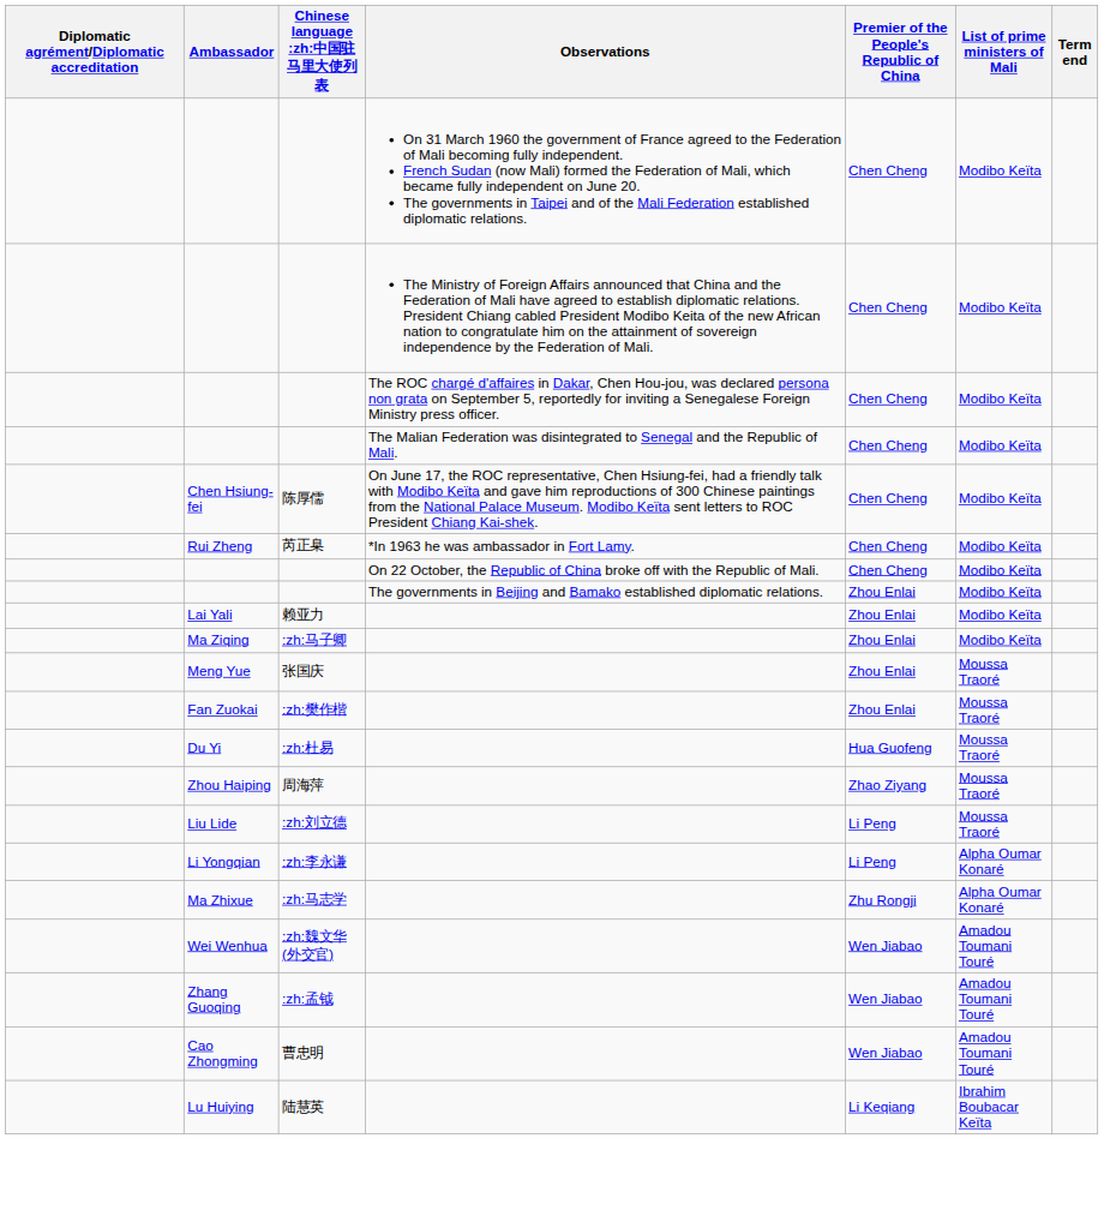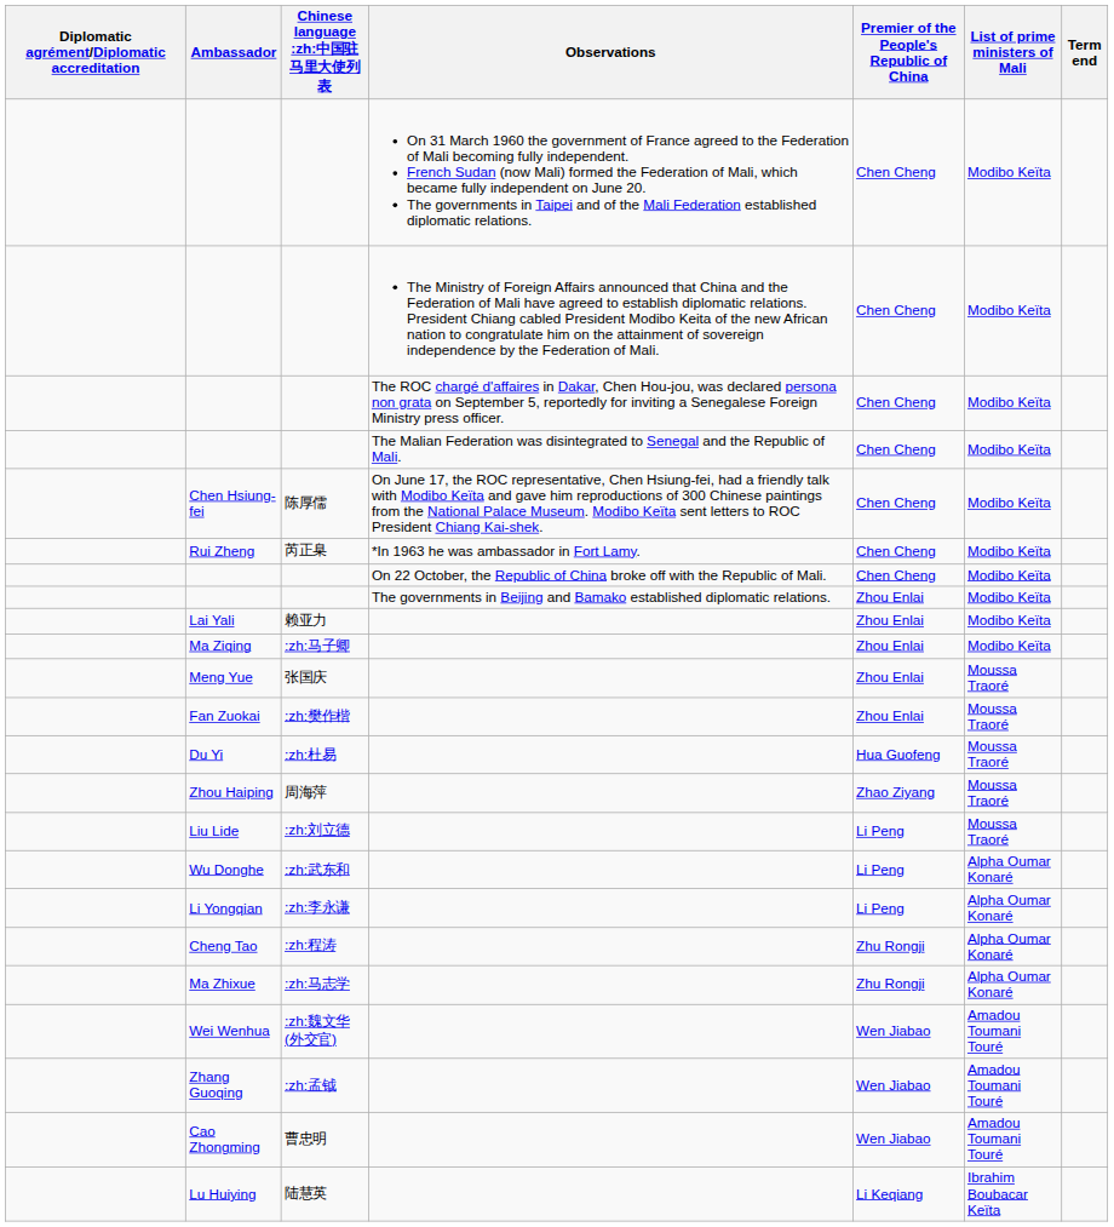 <table class="wikitable sortable">
 <tr>
 <th>Diplomatic <a href='#'>agrément</a>/<a href='#'>Diplomatic accreditation</a></th>
 <th><a href='#'>Ambassador</a></th>
 <th><a href='#'>Chinese language</a><br><a href='#'>:zh:中国驻马里大使列表</a></th>
 <th>Observations</th>
 <th><a href='#'>Premier of the People's Republic of China</a></th>
 <th><a href='#'>List of prime ministers of Mali</a></th>
 <th>Term end</th>
 </tr>
 <tr>
 <td></td>
 <td></td>
 <td></td>
 <td><br><ul><li>On 31 March 1960 the government of France agreed to the Federation of Mali becoming fully independent.</li><li><a href='#'>French Sudan</a> (now Mali) formed the Federation of Mali, which became fully independent on June 20.</li><li>The governments in <a href='#'>Taipei</a> and of the <a href='#'>Mali Federation</a> established diplomatic relations.</li></ul></td>
 <td><a href='#'>Chen Cheng</a></td>
 <td><a href='#'>Modibo Keïta</a></td>
 <td></td>
 </tr>
 <tr>
 <td></td>
 <td></td>
 <td></td>
 <td><br><ul><li>The Ministry of Foreign Affairs announced that China and the Federation of Mali have agreed to establish diplomatic relations. President Chiang cabled President Modibo Keita of the new African nation to congratulate him on the attainment of sovereign independence by the Federation of Mali.</li></ul></td>
 <td><a href='#'>Chen Cheng</a></td>
 <td><a href='#'>Modibo Keïta</a></td>
 <td></td>
 </tr>
 <tr>
 <td></td>
 <td></td>
 <td></td>
 <td>The ROC <a href='#'>chargé d'affaires</a> in <a href='#'>Dakar</a>, Chen Hou-jou, was declared <a href='#'>persona non grata</a> on September 5, reportedly for inviting a Senegalese Foreign Ministry press officer.</td>
 <td><a href='#'>Chen Cheng</a></td>
 <td><a href='#'>Modibo Keïta</a></td>
 <td></td>
 </tr>
 <tr>
 <td></td>
 <td></td>
 <td></td>
 <td>The Malian Federation was disintegrated to <a href='#'>Senegal</a> and the Republic of <a href='#'>Mali</a>.</td>
 <td><a href='#'>Chen Cheng</a></td>
 <td><a href='#'>Modibo Keïta</a></td>
 <td></td>
 </tr>
 <tr>
 <td></td>
 <td><a href='#'>Chen Hsiung-fei</a></td>
 <td>陈厚儒</td>
 <td>On June 17, the ROC representative, Chen Hsiung-fei, had a friendly talk with <a href='#'>Modibo Keïta</a> and gave him reproductions of 300 Chinese paintings from the <a href='#'>National Palace Museum</a>. <a href='#'>Modibo Keïta</a> sent letters to ROC President <a href='#'>Chiang Kai-shek</a>.</td>
 <td><a href='#'>Chen Cheng</a></td>
 <td><a href='#'>Modibo Keïta</a></td>
 <td></td>
 </tr>
 <tr>
 <td></td>
 <td><a href='#'>Rui Zheng</a></td>
 <td>芮正臬</td>
 <td>*In 1963 he was ambassador in <a href='#'>Fort Lamy</a>.</td>
 <td><a href='#'>Chen Cheng</a></td>
 <td><a href='#'>Modibo Keïta</a></td>
 <td></td>
 </tr>
 <tr>
 <td></td>
 <td></td>
 <td></td>
 <td>On 22 October, the <a href='#'>Republic of China</a> broke off with the Republic of Mali.</td>
 <td><a href='#'>Chen Cheng</a></td>
 <td><a href='#'>Modibo Keïta</a></td>
 <td></td>
 </tr>
 <tr>
 <td></td>
 <td></td>
 <td></td>
 <td>The governments in <a href='#'>Beijing</a> and <a href='#'>Bamako</a> established diplomatic relations.</td>
 <td><a href='#'>Zhou Enlai</a></td>
 <td><a href='#'>Modibo Keïta</a></td>
 <td></td>
 </tr>
 <tr>
 <td></td>
 <td><a href='#'>Lai Yali</a></td>
 <td>赖亚力</td>
 <td></td>
 <td><a href='#'>Zhou Enlai</a></td>
 <td><a href='#'>Modibo Keïta</a></td>
 <td></td>
 </tr>
 <tr>
 <td></td>
 <td><a href='#'>Ma Ziqing</a></td>
 <td><a href='#'>:zh:马子卿</a></td>
 <td></td>
 <td><a href='#'>Zhou Enlai</a></td>
 <td><a href='#'>Modibo Keïta</a></td>
 <td></td>
 </tr>
 <tr>
 <td></td>
 <td><a href='#'>Meng Yue</a></td>
 <td>张国庆</td>
 <td></td>
 <td><a href='#'>Zhou Enlai</a></td>
 <td><a href='#'>Moussa Traoré</a></td>
 <td></td>
 </tr>
 <tr>
 <td></td>
 <td><a href='#'>Fan Zuokai</a></td>
 <td><a href='#'>:zh:樊作楷</a></td>
 <td></td>
 <td><a href='#'>Zhou Enlai</a></td>
 <td><a href='#'>Moussa Traoré</a></td>
 <td></td>
 </tr>
 <tr>
 <td></td>
 <td><a href='#'>Du Yi</a></td>
 <td><a href='#'>:zh:杜易</a></td>
 <td></td>
 <td><a href='#'>Hua Guofeng</a></td>
 <td><a href='#'>Moussa Traoré</a></td>
 <td></td>
 </tr>
 <tr>
 <td></td>
 <td><a href='#'>Zhou Haiping</a></td>
 <td>周海萍</td>
 <td></td>
 <td><a href='#'>Zhao Ziyang</a></td>
 <td><a href='#'>Moussa Traoré</a></td>
 <td></td>
 </tr>
 <tr>
 <td></td>
 <td><a href='#'>Liu Lide</a></td>
 <td><a href='#'>:zh:刘立德</a></td>
 <td></td>
 <td><a href='#'>Li Peng</a></td>
 <td><a href='#'>Moussa Traoré</a></td>
 <td></td>
 </tr>
 <tr>
 <td></td>
+<td><a href='#'>Wu Donghe</a></td>
+<td><a href='#'>:zh:武东和</a></td>
+<td></td>
+<td><a href='#'>Li Peng</a></td>
+<td><a href='#'>Alpha Oumar Konaré</a></td>
+<td></td>
+</tr>
+<tr>
+<td></td>
 <td><a href='#'>Li Yongqian</a></td>
 <td><a href='#'>:zh:李永谦</a></td>
 <td></td>
 <td><a href='#'>Li Peng</a></td>
+<td><a href='#'>Alpha Oumar Konaré</a></td>
+<td></td>
+</tr>
+<tr>
+<td></td>
+<td><a href='#'>Cheng Tao</a></td>
+<td><a href='#'>:zh:程涛</a></td>
+<td></td>
+<td><a href='#'>Zhu Rongji</a></td>
 <td><a href='#'>Alpha Oumar Konaré</a></td>
 <td></td>
 </tr>
 <tr>
 <td></td>
 <td><a href='#'>Ma Zhixue</a></td>
 <td><a href='#'>:zh:马志学</a></td>
 <td></td>
 <td><a href='#'>Zhu Rongji</a></td>
 <td><a href='#'>Alpha Oumar Konaré</a></td>
 <td></td>
 </tr>
 <tr>
 <td></td>
 <td><a href='#'>Wei Wenhua</a></td>
 <td><a href='#'>:zh:魏文华 (外交官)</a></td>
 <td></td>
 <td><a href='#'>Wen Jiabao</a></td>
 <td><a href='#'>Amadou Toumani Touré</a></td>
 <td></td>
 </tr>
 <tr>
 <td></td>
 <td><a href='#'>Zhang Guoqing</a></td>
 <td><a href='#'>:zh:孟钺</a></td>
 <td></td>
 <td><a href='#'>Wen Jiabao</a></td>
 <td><a href='#'>Amadou Toumani Touré</a></td>
 <td></td>
 </tr>
 <tr>
 <td></td>
 <td><a href='#'>Cao Zhongming</a></td>
 <td>曹忠明</td>
 <td></td>
 <td><a href='#'>Wen Jiabao</a></td>
 <td><a href='#'>Amadou Toumani Touré</a></td>
 <td></td>
 </tr>
 <tr>
 <td></td>
 <td><a href='#'>Lu Huiying</a></td>
 <td>陆慧英</td>
 <td></td>
 <td><a href='#'>Li Keqiang</a></td>
 <td><a href='#'>Ibrahim Boubacar Keïta</a></td>
 <td></td>
 </tr>
 </table>
